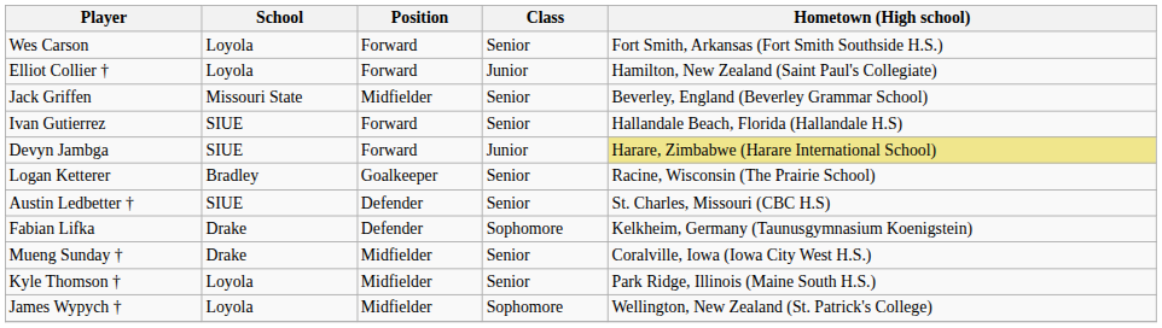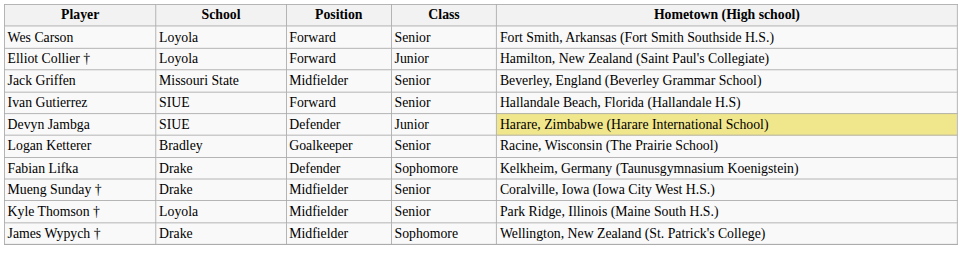 <table class="wikitable sortable" style="text-align: left; width:70%">
 <tr>
 <th>Player</th>
 <th>School</th>
 <th>Position</th>
 <th>Class</th>
 <th>Hometown (High school)</th>
 </tr>
 <tr>
 <td>Wes Carson</td>
 <td>Loyola</td>
 <td>Forward</td>
 <td>Senior</td>
 <td>Fort Smith, Arkansas (Fort Smith Southside H.S.)</td>
 </tr>
 <tr>
 <td>Elliot Collier †</td>
 <td>Loyola</td>
 <td>Forward</td>
 <td>Junior</td>
 <td>Hamilton, New Zealand (Saint Paul's Collegiate)</td>
 </tr>
 <tr>
 <td>Jack Griffen</td>
 <td>Missouri State</td>
 <td>Midfielder</td>
 <td>Senior</td>
 <td>Beverley, England (Beverley Grammar School)</td>
 </tr>
 <tr>
 <td>Ivan Gutierrez</td>
 <td>SIUE</td>
 <td>Forward</td>
 <td>Senior</td>
 <td>Hallandale Beach, Florida (Hallandale H.S)</td>
 </tr>
 <tr>
 <td>Devyn Jambga</td>
 <td>SIUE</td>
-<td>Forward</td>
+<td>Defender</td>
 <td>Junior</td>
 <td style="background: khaki;">Harare, Zimbabwe (Harare International School)</td>
 </tr>
 <tr>
 <td>Logan Ketterer</td>
 <td>Bradley</td>
 <td>Goalkeeper</td>
 <td>Senior</td>
 <td>Racine, Wisconsin (The Prairie School)</td>
-</tr>
-<tr>
-<td>Austin Ledbetter †</td>
-<td>SIUE</td>
-<td>Defender</td>
-<td>Senior</td>
-<td>St. Charles, Missouri (CBC H.S)</td>
 </tr>
 <tr>
 <td>Fabian Lifka</td>
 <td>Drake</td>
 <td>Defender</td>
 <td>Sophomore</td>
 <td>Kelkheim, Germany (Taunusgymnasium Koenigstein)</td>
 </tr>
 <tr>
 <td>Mueng Sunday †</td>
 <td>Drake</td>
 <td>Midfielder</td>
 <td>Senior</td>
 <td>Coralville, Iowa (Iowa City West H.S.)</td>
 </tr>
 <tr>
 <td>Kyle Thomson  †</td>
 <td>Loyola</td>
 <td>Midfielder</td>
 <td>Senior</td>
 <td>Park Ridge, Illinois (Maine South H.S.)</td>
 </tr>
 <tr>
 <td>James Wypych †</td>
-<td>Loyola</td>
+<td>Drake</td>
 <td>Midfielder</td>
 <td>Sophomore</td>
 <td>Wellington, New Zealand (St. Patrick's College)</td>
 </tr>
 <tr>
 </tr>
 </table>
